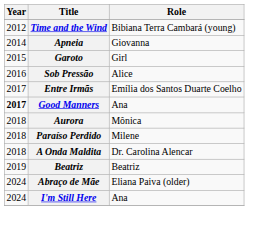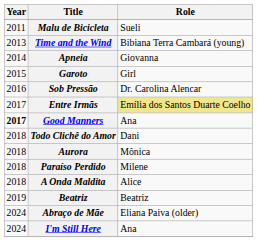 <table class="wikitable plainrowheaders" style="margin-right: 0;">
 <tr>
 <th>Year</th>
 <th>Title</th>
 <th>Role</th>
 </tr>
 <tr>
 </tr>
 <tr>
-<td>2012</td>
+<td>2011</td>
+<th scope="row"><em>Malu de Bicicleta</em></th>
+<td>Sueli</td>
+</tr>
+<tr>
+<td>2013</td>
 <th scope="row"><em><a href='#'>Time and the Wind</a></em></th>
 <td>Bibiana Terra Cambará (young)</td>
 </tr>
 <tr>
 <td>2014</td>
 <th scope="row"><em>Apneia</em></th>
 <td>Giovanna</td>
 </tr>
 <tr>
 <td>2015</td>
 <th scope="row"><em>Garoto</em></th>
 <td>Girl</td>
 </tr>
 <tr>
 <td>2016</td>
 <th scope="row"><em>Sob Pressão</em></th>
-<td>Alice</td>
+<td>Dr. Carolina Alencar</td>
 </tr>
 <tr>
 <td>2017</td>
 <th scope="row"><em>Entre Irmãs</em></th>
-<td>Emília dos Santos Duarte Coelho</td>
+<td style="background: khaki;">Emília dos Santos Duarte Coelho</td>
 </tr>
 <tr>
 <td><strong>2017</strong></td>
 <th scope="row"><em><a href='#'>Good Manners</a></em></th>
 <td>Ana</td>
+</tr>
+<tr>
+<td>2018</td>
+<th scope="row"><em>Todo Clichê do Amor</em></th>
+<td>Dani</td>
 </tr>
 <tr>
 <td>2018</td>
 <th scope="row"><em>Aurora</em></th>
 <td>Mônica</td>
 </tr>
 <tr>
 <td>2018</td>
 <th scope="row"><em>Paraíso Perdido</em></th>
 <td>Milene</td>
 </tr>
 <tr>
 <td>2018</td>
 <th scope="row"><em>A Onda Maldita</em></th>
-<td>Dr. Carolina Alencar</td>
+<td>Alice</td>
 </tr>
 <tr>
 <td>2019</td>
 <th scope="row"><em>Beatriz</em></th>
 <td>Beatriz</td>
 </tr>
 <tr>
 <td>2024</td>
 <th scope="row"><em>Abraço de Mãe</em></th>
 <td>Eliana Paiva (older)</td>
 </tr>
 <tr>
 <td>2024</td>
 <th scope="row"><em><a href='#'>I'm Still Here</a></em></th>
 <td>Ana</td>
 </tr>
 <tr>
 </tr>
 </table>
